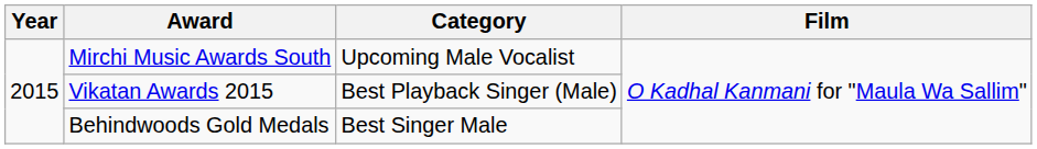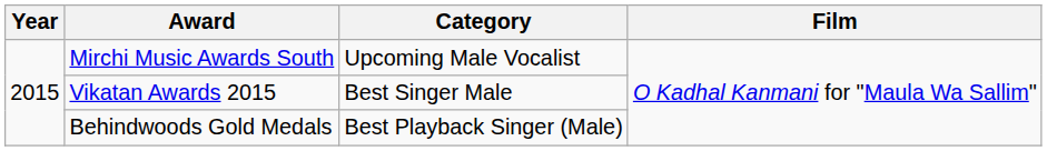 <table class="wikitable">
 <tr>
 <th>Year</th>
 <th>Award</th>
 <th>Category</th>
 <th>Film</th>
 </tr>
 <tr>
 <td rowspan="3">2015</td>
 <td><a href='#'>Mirchi Music Awards South</a></td>
 <td>Upcoming Male Vocalist</td>
 <td rowspan="3"><em><a href='#'>O Kadhal Kanmani</a></em>  for "<a href='#'>Maula Wa Sallim</a>"</td>
 </tr>
 <tr>
 <td><a href='#'>Vikatan Awards</a> 2015 </td>
-<td>Best Playback Singer (Male)</td>
+<td>Best Singer Male</td>
 </tr>
 <tr>
 <td>Behindwoods Gold Medals</td>
-<td>Best Singer Male</td>
+<td>Best Playback Singer (Male)</td>
 </tr>
 </table>
